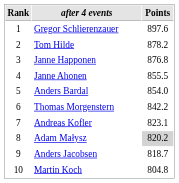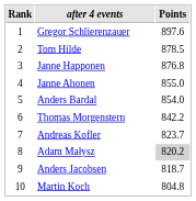 <table cellspacing="1" cellpadding="3" style="border:1px solid #AAAAAA;font-size:86%">
 <tr style="background:#E4E4E4">
 <th style="border-bottom:1px solid #AAAAAA" width=10>Rank</th>
 <th style="border-bottom:1px solid #AAAAAA" width=155><em>after 4 events</em></th>
 <th style="border-bottom:1px solid #AAAAAA" width=40>Points</th>
 </tr>
 <tr>
 <td style="text-align:center">1</td>
 <td> <a href='#'>Gregor Schlierenzauer</a></td>
 <td style="text-align:center">897.6</td>
 </tr>
 <tr>
 <td style="text-align:center">2</td>
 <td> <a href='#'>Tom Hilde</a></td>
-<td style="text-align:center">878.2</td>
+<td style="text-align:center">878.5</td>
 </tr>
 <tr>
 <td style="text-align:center">3</td>
 <td> <a href='#'>Janne Happonen</a></td>
 <td style="text-align:center">876.8</td>
 </tr>
 <tr>
 <td style="text-align:center">4</td>
 <td> <a href='#'>Janne Ahonen</a></td>
-<td style="text-align:center">855.5</td>
+<td style="text-align:center">855.0</td>
 </tr>
 <tr>
 <td style="text-align:center">5</td>
 <td> <a href='#'>Anders Bardal</a></td>
 <td style="text-align:center">854.0</td>
 </tr>
 <tr>
 <td style="text-align:center">6</td>
 <td> <a href='#'>Thomas Morgenstern</a></td>
 <td style="text-align:center">842.2</td>
 </tr>
 <tr>
 <td style="text-align:center">7</td>
 <td> <a href='#'>Andreas Kofler</a></td>
-<td style="text-align:center">823.1</td>
+<td style="text-align:center">823.7</td>
 </tr>
 <tr>
 <td style="text-align:center">8</td>
 <td> <a href='#'>Adam Małysz</a></td>
 <td style="background: lightgrey; text-align:center">820.2</td>
 </tr>
 <tr>
 <td style="text-align:center">9</td>
 <td> <a href='#'>Anders Jacobsen</a></td>
 <td style="text-align:center">818.7</td>
 </tr>
 <tr>
 <td style="text-align:center">10</td>
 <td> <a href='#'>Martin Koch</a></td>
 <td style="text-align:center">804.8</td>
 </tr>
 </table>
